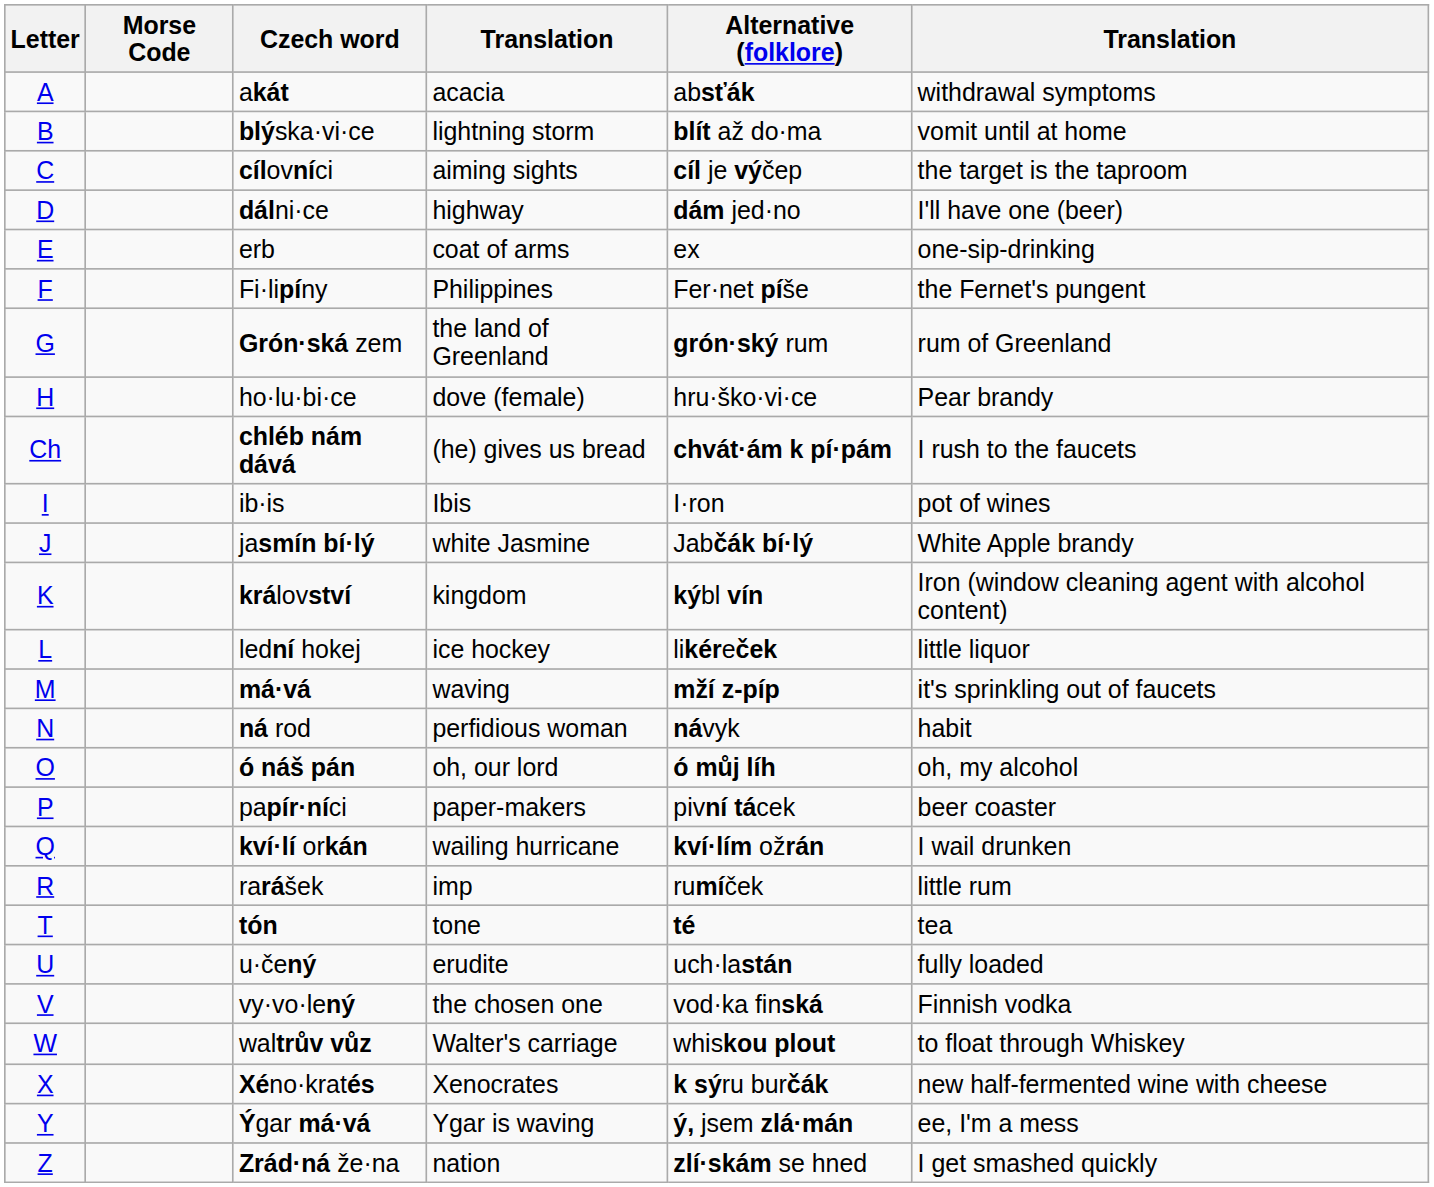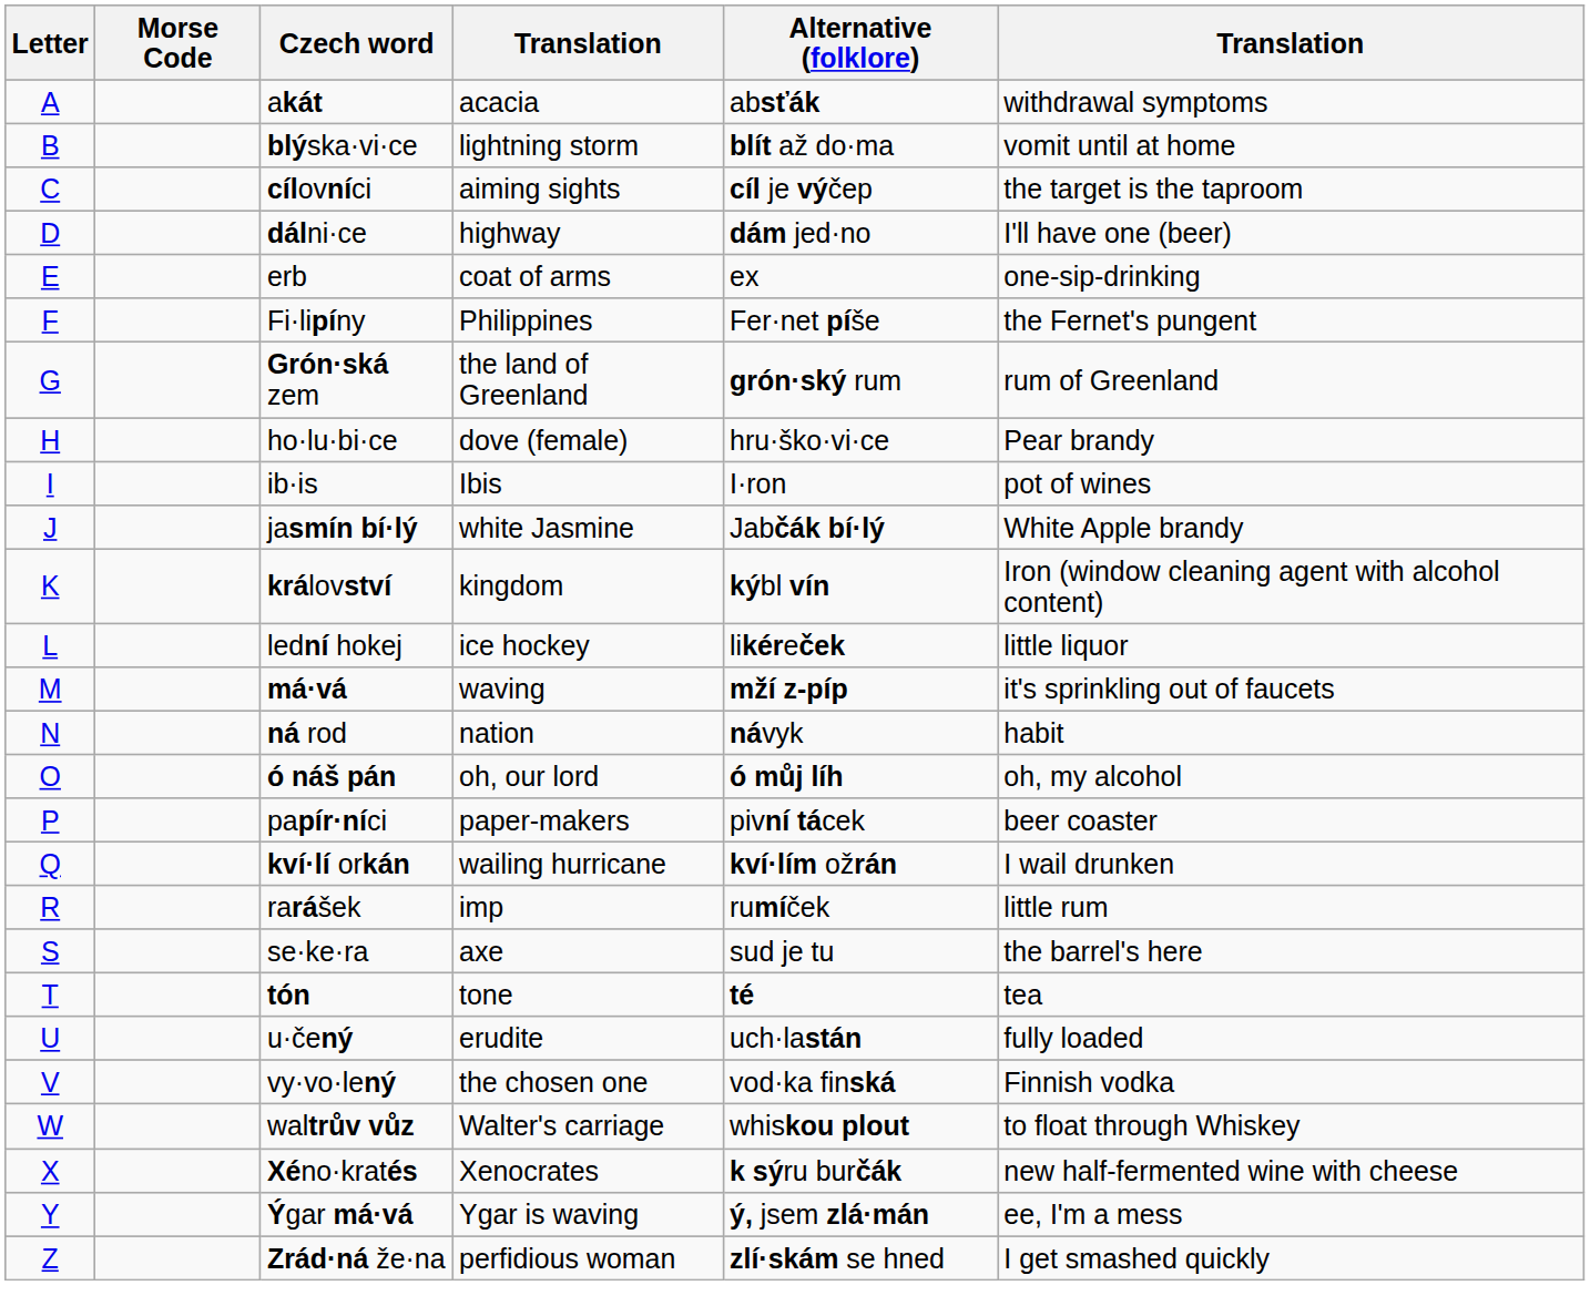 <table class="wikitable" style="font-size:95%;">
 <tr>
 <th>Letter</th>
 <th>Morse Code</th>
 <th>Czech word</th>
 <th>Translation</th>
 <th>Alternative (<a href='#'>folklore</a>)</th>
 <th>Translation</th>
 </tr>
 <tr>
 <td align=center><a href='#'>A</a></td>
 <td></td>
 <td>a<strong>kát</strong></td>
 <td>acacia</td>
 <td>ab<strong>sťák</strong></td>
 <td>withdrawal symptoms</td>
 </tr>
 <tr>
 <td align=center><a href='#'>B</a></td>
 <td></td>
 <td><strong>blý</strong>ska·vi·ce</td>
 <td>lightning storm</td>
 <td><strong>blít</strong> až do·ma</td>
 <td>vomit until at home</td>
 </tr>
 <tr>
 <td align=center><a href='#'>C</a></td>
 <td></td>
 <td><strong>cíl</strong>ov<strong>ní</strong>ci</td>
 <td>aiming sights</td>
 <td><strong>cíl</strong> je <strong>vý</strong>čep</td>
 <td>the target is the taproom</td>
 </tr>
 <tr>
 <td align=center><a href='#'>D</a></td>
 <td></td>
 <td><strong>dál</strong>ni·ce</td>
 <td>highway</td>
 <td><strong>dám</strong> jed·no</td>
 <td>I'll have one (beer)</td>
 </tr>
 <tr>
 <td align=center><a href='#'>E</a></td>
 <td></td>
 <td>erb</td>
 <td>coat of arms</td>
 <td>ex</td>
 <td>one-sip-drinking</td>
 </tr>
 <tr>
 <td align=center><a href='#'>F</a></td>
 <td></td>
 <td>Fi·li<strong>pí</strong>ny</td>
 <td>Philippines</td>
 <td>Fer·net <strong>pí</strong>še</td>
 <td>the Fernet's pungent</td>
 </tr>
 <tr>
 <td align=center><a href='#'>G</a></td>
 <td></td>
 <td><strong>Grón·ská</strong> zem</td>
 <td>the land of Greenland</td>
 <td><strong>grón·ský</strong> rum</td>
 <td>rum of Greenland</td>
 </tr>
 <tr>
 <td align=center><a href='#'>H</a></td>
 <td></td>
 <td>ho·lu·bi·ce</td>
 <td>dove (female)</td>
 <td>hru·ško·vi·ce</td>
 <td>Pear brandy</td>
 </tr>
 <tr>
-<td align=center><a href='#'>Ch</a></td>
-<td></td>
-<td><strong>chléb nám dává</strong></td>
-<td>(he) gives us bread</td>
-<td><strong>chvát·ám k pí·pám</strong></td>
-<td>I rush to the faucets</td>
-</tr>
-<tr>
 <td align=center><a href='#'>I</a></td>
 <td></td>
 <td>ib·is</td>
 <td>Ibis</td>
 <td>I·ron</td>
 <td>pot of wines</td>
 </tr>
 <tr>
 <td align=center><a href='#'>J</a></td>
 <td></td>
 <td>ja<strong>smín bí·lý</strong></td>
 <td>white Jasmine</td>
 <td>Jab<strong>čák bí·lý</strong></td>
 <td>White Apple brandy</td>
 </tr>
 <tr>
 <td align=center><a href='#'>K</a></td>
 <td></td>
 <td><strong>krá</strong>lov<strong>ství</strong></td>
 <td>kingdom</td>
 <td><strong>ký</strong>bl <strong>vín</strong></td>
 <td>Iron (window cleaning agent with alcohol content)</td>
 </tr>
 <tr>
 <td align=center><a href='#'>L</a></td>
 <td></td>
 <td>led<strong>ní</strong> hokej</td>
 <td>ice hockey</td>
 <td>li<strong>kér</strong>e<strong>ček</strong></td>
 <td>little liquor</td>
 </tr>
 <tr>
 <td align=center><a href='#'>M</a></td>
 <td></td>
 <td><strong>má·vá</strong></td>
 <td>waving</td>
 <td><strong>mží z-píp</strong></td>
 <td>it's sprinkling out of faucets</td>
 </tr>
 <tr>
 <td align=center><a href='#'>N</a></td>
 <td></td>
 <td><strong>ná</strong> rod</td>
-<td>perfidious woman</td>
+<td>nation</td>
 <td><strong>ná</strong>vyk</td>
 <td>habit</td>
 </tr>
 <tr>
 <td align=center><a href='#'>O</a></td>
 <td></td>
 <td><strong>ó náš pán</strong></td>
 <td>oh, our lord</td>
 <td><strong>ó můj líh</strong></td>
 <td>oh, my alcohol</td>
 </tr>
 <tr>
 <td align=center><a href='#'>P</a></td>
 <td></td>
 <td>pa<strong>pír·ní</strong>ci</td>
 <td>paper-makers</td>
 <td>piv<strong>ní tá</strong>cek</td>
 <td>beer coaster</td>
 </tr>
 <tr>
 <td align=center><a href='#'>Q</a></td>
 <td></td>
 <td><strong>kví·lí</strong> or<strong>kán</strong></td>
 <td>wailing hurricane</td>
 <td><strong>kví·lím</strong> ož<strong>rán</strong></td>
 <td>I wail drunken</td>
 </tr>
 <tr>
 <td align=center><a href='#'>R</a></td>
 <td></td>
 <td>ra<strong>rá</strong>šek</td>
 <td>imp</td>
 <td>ru<strong>mí</strong>ček</td>
 <td>little rum</td>
+</tr>
+<tr>
+<td align=center><a href='#'>S</a></td>
+<td></td>
+<td>se·ke·ra</td>
+<td>axe</td>
+<td>sud je tu</td>
+<td>the barrel's here</td>
 </tr>
 <tr>
 <td align=center><a href='#'>T</a></td>
 <td></td>
 <td><strong>tón</strong></td>
 <td>tone</td>
 <td><strong>té</strong></td>
 <td>tea</td>
 </tr>
 <tr>
 <td align=center><a href='#'>U</a></td>
 <td></td>
 <td>u·če<strong>ný</strong></td>
 <td>erudite</td>
 <td>uch·la<strong>stán</strong></td>
 <td>fully loaded</td>
 </tr>
 <tr>
 <td align=center><a href='#'>V</a></td>
 <td></td>
 <td>vy·vo·le<strong>ný</strong></td>
 <td>the chosen one</td>
 <td>vod·ka fin<strong>ská</strong></td>
 <td>Finnish vodka</td>
 </tr>
 <tr>
 <td align=center><a href='#'>W</a></td>
 <td></td>
 <td>wal<strong>trův vůz</strong></td>
 <td>Walter's carriage</td>
 <td>whis<strong>kou plout</strong></td>
 <td>to float through Whiskey</td>
 </tr>
 <tr>
 <td align=center><a href='#'>X</a></td>
 <td></td>
 <td><strong>Xé</strong>no·krat<strong>és</strong></td>
 <td>Xenocrates</td>
 <td><strong>k sý</strong>ru bur<strong>čák</strong></td>
 <td>new half-fermented wine with cheese</td>
 </tr>
 <tr>
 <td align=center><a href='#'>Y</a></td>
 <td></td>
 <td><strong>Ý</strong>gar <strong>má·vá</strong></td>
 <td>Ygar is waving</td>
 <td><strong>ý,</strong> jsem <strong>zlá·mán</strong></td>
 <td>ee, I'm a mess</td>
 </tr>
 <tr>
 <td align=center><a href='#'>Z</a></td>
 <td></td>
 <td><strong>Zrád·ná</strong> že·na</td>
-<td>nation</td>
+<td>perfidious woman</td>
 <td><strong>zlí·skám</strong> se hned</td>
 <td>I get smashed quickly</td>
 </tr>
 </table>
